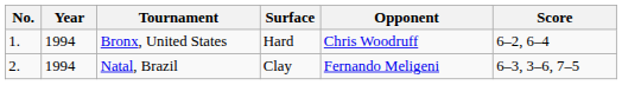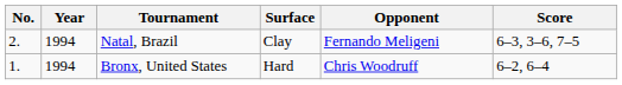 <table class="sortable wikitable" style=font-size:97%>
 <tr>
 <th width=30>No.</th>
 <th width=50>Year</th>
 <th width=160>Tournament</th>
 <th width=55>Surface</th>
 <th width=170>Opponent</th>
 <th width=120>Score</th>
 </tr>
 <tr>
+<td>2.</td>
+<td>1994</td>
+<td><a href='#'>Natal</a>, Brazil</td>
+<td>Clay</td>
+<td> <a href='#'>Fernando Meligeni</a></td>
+<td>6–3, 3–6, 7–5</td>
+</tr>
+<tr>
 <td>1.</td>
 <td>1994</td>
 <td><a href='#'>Bronx</a>, United States</td>
 <td>Hard</td>
 <td> <a href='#'>Chris Woodruff</a></td>
 <td>6–2, 6–4</td>
 </tr>
-<tr>
-<td>2.</td>
-<td>1994</td>
-<td><a href='#'>Natal</a>, Brazil</td>
-<td>Clay</td>
-<td> <a href='#'>Fernando Meligeni</a></td>
-<td>6–3, 3–6, 7–5</td>
-</tr>
 </table>
